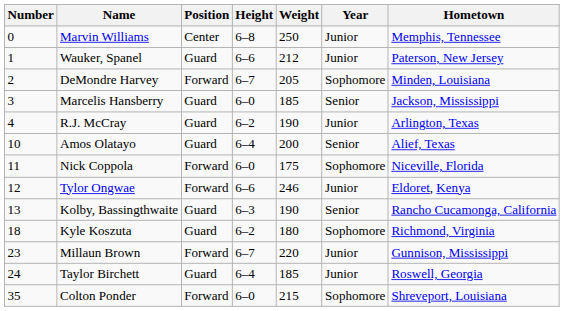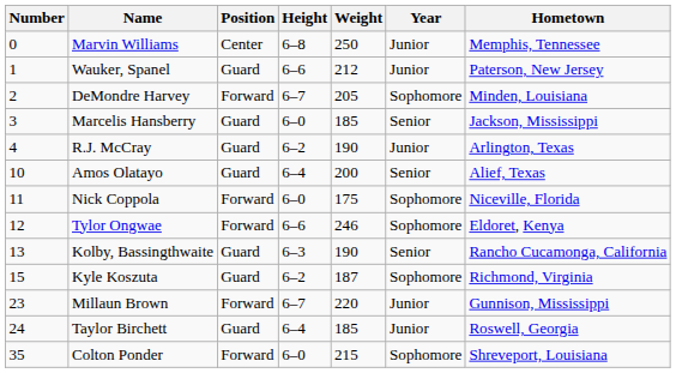 <table class="wikitable sortable" style="font-size: 95%;">
 <tr>
 <th>Number</th>
 <th>Name</th>
 <th>Position</th>
 <th>Height</th>
 <th>Weight</th>
 <th>Year</th>
 <th>Hometown</th>
 </tr>
 <tr>
 <td>0</td>
 <td><a href='#'>Marvin Williams</a></td>
 <td>Center</td>
 <td>6–8</td>
 <td>250</td>
 <td>Junior</td>
 <td><a href='#'>Memphis, Tennessee</a></td>
 </tr>
 <tr>
 <td>1</td>
 <td>Wauker, Spanel</td>
 <td>Guard</td>
 <td>6–6</td>
 <td>212</td>
 <td>Junior</td>
 <td><a href='#'>Paterson, New Jersey</a></td>
 </tr>
 <tr>
 <td>2</td>
 <td>DeMondre Harvey</td>
 <td>Forward</td>
 <td>6–7</td>
 <td>205</td>
 <td>Sophomore</td>
 <td><a href='#'>Minden, Louisiana</a></td>
 </tr>
 <tr>
 <td>3</td>
 <td>Marcelis Hansberry</td>
 <td>Guard</td>
 <td>6–0</td>
 <td>185</td>
 <td>Senior</td>
 <td><a href='#'>Jackson, Mississippi</a></td>
 </tr>
 <tr>
 <td>4</td>
 <td>R.J. McCray</td>
 <td>Guard</td>
 <td>6–2</td>
 <td>190</td>
 <td>Junior</td>
 <td><a href='#'>Arlington, Texas</a></td>
 </tr>
 <tr>
 <td>10</td>
 <td>Amos Olatayo</td>
 <td>Guard</td>
 <td>6–4</td>
 <td>200</td>
 <td>Senior</td>
 <td><a href='#'>Alief, Texas</a></td>
 </tr>
 <tr>
 <td>11</td>
 <td>Nick Coppola</td>
 <td>Forward</td>
 <td>6–0</td>
 <td>175</td>
 <td>Sophomore</td>
 <td><a href='#'>Niceville, Florida</a></td>
 </tr>
 <tr>
 <td>12</td>
 <td><a href='#'>Tylor Ongwae</a></td>
 <td>Forward</td>
 <td>6–6</td>
 <td>246</td>
-<td>Junior</td>
+<td>Sophomore</td>
 <td><a href='#'>Eldoret</a>, <a href='#'>Kenya</a></td>
 </tr>
 <tr>
 <td>13</td>
 <td>Kolby, Bassingthwaite</td>
 <td>Guard</td>
 <td>6–3</td>
 <td>190</td>
 <td>Senior</td>
 <td><a href='#'>Rancho Cucamonga, California</a></td>
 </tr>
 <tr>
-<td>18</td>
+<td>15</td>
 <td>Kyle Koszuta</td>
 <td>Guard</td>
 <td>6–2</td>
-<td>180</td>
+<td>187</td>
 <td>Sophomore</td>
 <td><a href='#'>Richmond, Virginia</a></td>
 </tr>
 <tr>
 <td>23</td>
 <td>Millaun Brown</td>
 <td>Forward</td>
 <td>6–7</td>
 <td>220</td>
 <td>Junior</td>
 <td><a href='#'>Gunnison, Mississippi</a></td>
 </tr>
 <tr>
 <td>24</td>
 <td>Taylor Birchett</td>
 <td>Guard</td>
 <td>6–4</td>
 <td>185</td>
 <td>Junior</td>
 <td><a href='#'>Roswell, Georgia</a></td>
 </tr>
 <tr>
 <td>35</td>
 <td>Colton Ponder</td>
 <td>Forward</td>
 <td>6–0</td>
 <td>215</td>
 <td>Sophomore</td>
 <td><a href='#'>Shreveport, Louisiana</a></td>
 </tr>
 </table>
